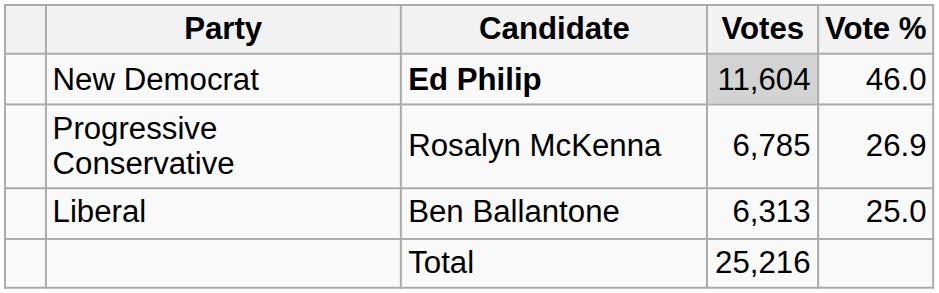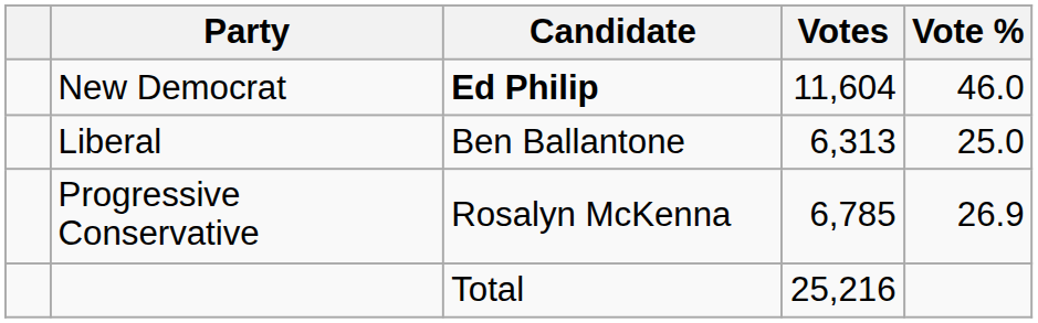 <table class="wikitable">
 <tr>
 <th></th>
 <th scope="col" width="175">Party</th>
 <th scope="col" width="150">Candidate</th>
 <th>Votes</th>
 <th>Vote %</th>
 </tr>
 <tr>
 <td>   </td>
 <td>New Democrat</td>
 <td><strong>Ed Philip</strong></td>
-<td align=right style="background: lightgrey;">11,604</td>
+<td align=right>11,604</td>
 <td align=right>46.0</td>
-</tr>
-<tr |>
-<td>   </td>
-<td>Progressive Conservative</td>
-<td>Rosalyn McKenna</td>
-<td align=right>6,785</td>
-<td align=right>26.9</td>
 </tr>
 <tr>
 <td>   </td>
 <td>Liberal</td>
 <td>Ben Ballantone</td>
 <td align=right>6,313</td>
 <td align=right>25.0<br></td>
 </tr>
 <tr |>
+<td>   </td>
+<td>Progressive Conservative</td>
+<td>Rosalyn McKenna</td>
+<td align=right>6,785</td>
+<td align=right>26.9</td>
+</tr>
+<tr |>
 <td></td>
 <td></td>
 <td>Total</td>
 <td align=right>25,216</td>
 <td></td>
 </tr>
 </table>
